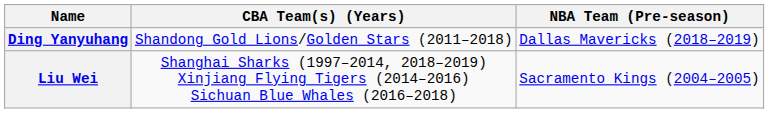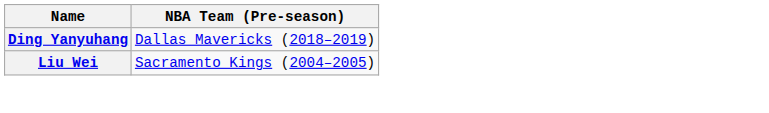 <table class="wikitable">
 <tr>
 <th>Name</th>
-<th>CBA Team(s) (Years)</th>
 <th>NBA Team (Pre-season)</th>
 </tr>
 <tr>
 <th> <a href='#'>Ding Yanyuhang</a></th>
-<td style="text-align:center;"><a href='#'>Shandong Gold Lions</a>/<a href='#'>Golden Stars</a> (2011–2018)</td>
 <td style="text-align:center;"><a href='#'>Dallas Mavericks</a> (<a href='#'>2018–2019</a>)</td>
 </tr>
 <tr>
 <th> <a href='#'>Liu Wei</a></th>
-<td style="text-align:center;"><a href='#'>Shanghai Sharks</a> (1997–2014, 2018–2019) <br> <a href='#'>Xinjiang Flying Tigers</a> (2014–2016) <br> <a href='#'>Sichuan Blue Whales</a> (2016–2018)</td>
 <td style="text-align:center;"><a href='#'>Sacramento Kings</a> (<a href='#'>2004–2005</a>)</td>
 </tr>
 </table>
